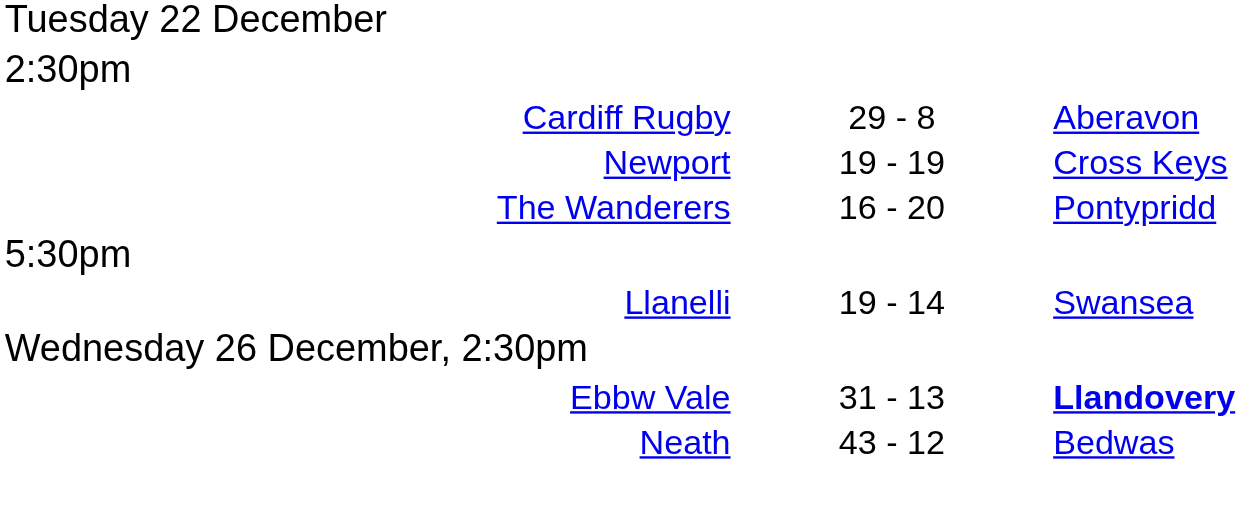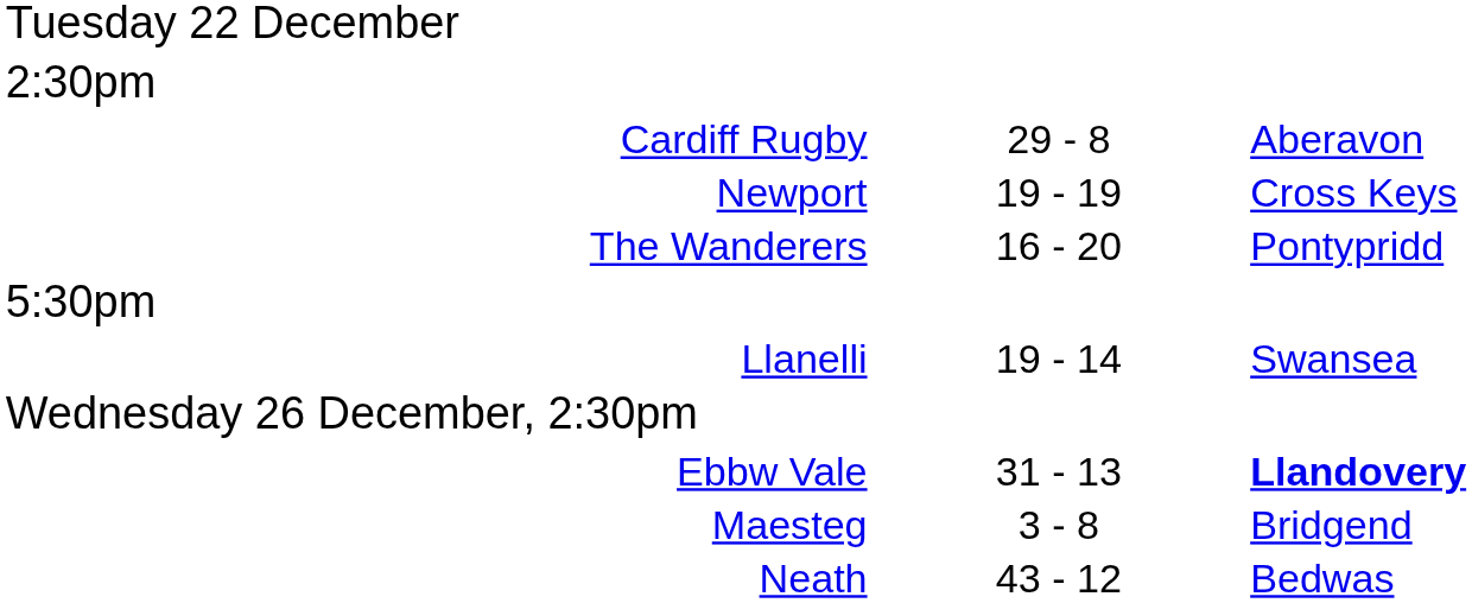 <table style="width:70%;" cellspacing="1">
 <tr>
 <th width=35%></th>
 <th width=15%></th>
 <th></th>
 </tr>
 <tr>
 <td>Tuesday 22 December</td>
 </tr>
 <tr>
 <td>2:30pm</td>
 </tr>
 <tr style=font-size:90%>
 <td align=right><a href='#'>Cardiff Rugby</a></td>
 <td align=center>29 - 8</td>
 <td><a href='#'>Aberavon</a></td>
 </tr>
 <tr style=font-size:90%>
 <td align=right><a href='#'>Newport</a></td>
 <td align=center>19 - 19</td>
 <td><a href='#'>Cross Keys</a></td>
 </tr>
 <tr style=font-size:90%>
 <td align=right><a href='#'>The Wanderers</a></td>
 <td align=center>16 - 20</td>
 <td><a href='#'>Pontypridd</a></td>
 </tr>
 <tr>
 <td>5:30pm</td>
 </tr>
 <tr style=font-size:90%>
 <td align=right><a href='#'>Llanelli</a></td>
 <td align=center>19 - 14</td>
 <td><a href='#'>Swansea</a></td>
 </tr>
 <tr>
 <td>Wednesday 26 December, 2:30pm</td>
 </tr>
 <tr style=font-size:90%>
 <td align=right><a href='#'>Ebbw Vale</a></td>
 <td align=center>31 - 13</td>
 <td><strong><a href='#'>Llandovery</a></strong></td>
 </tr>
 <tr style=font-size:90%>
+<td align=right><a href='#'>Maesteg</a></td>
+<td align=center>3 - 8</td>
+<td><a href='#'>Bridgend</a></td>
+</tr>
+<tr style=font-size:90%>
 <td align=right><a href='#'>Neath</a></td>
 <td align=center>43 - 12</td>
 <td><a href='#'>Bedwas</a></td>
 </tr>
 </table>
